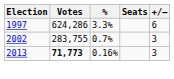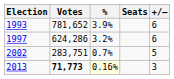 <table class="wikitable">
 <tr>
 <th><strong>Election</strong></th>
 <th><strong>Votes</strong></th>
 <th><strong>%</strong></th>
 <th><strong>Seats</strong></th>
 <th>+/–</th>
 </tr>
 <tr>
+<td><a href='#'>1993</a></td>
+<td>781,652</td>
+<td>3.9%</td>
+<td></td>
+<td> 6</td>
+</tr>
+<tr>
 <td><a href='#'>1997</a></td>
 <td>624,286</td>
-<td>3.3%</td>
+<td>3.2%</td>
 <td></td>
 <td> 6</td>
 </tr>
 <tr>
 <td><a href='#'>2002</a></td>
-<td>283,755</td>
+<td>283,751</td>
 <td>0.7%</td>
 <td></td>
-<td> 3</td>
+<td> 5</td>
 </tr>
 <tr>
 <td><a href='#'>2013</a></td>
 <td><strong>71,773</strong></td>
-<td>0.16%</td>
+<td style="background: lightyellow;">0.16%</td>
 <td></td>
 <td> 3</td>
 </tr>
 </table>
